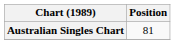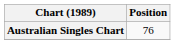 <table class="wikitable plainrowheaders" style="text-align:center">
 <tr>
 <th scope="col">Chart (1989)</th>
 <th scope="col">Position</th>
 </tr>
 <tr>
 <th scope="row">Australian Singles Chart</th>
-<td>81</td>
+<td>76</td>
 </tr>
 <tr>
 </tr>
 </table>
